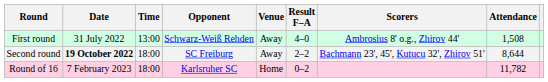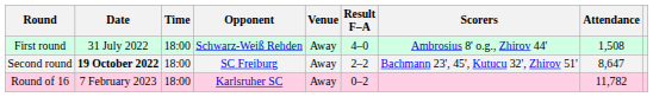 <table class="wikitable sortable" style="text-align:center">
 <tr>
 <th>Round</th>
 <th>Date</th>
 <th>Time</th>
 <th>Opponent</th>
 <th>Venue</th>
 <th>Result<br>F–A</th>
 <th class="unsortable">Scorers</th>
 <th>Attendance</th>
 <th class="unsortable"></th>
 </tr>
 <tr bgcolor="#d0ffe3">
 <td>First round</td>
 <td>31 July 2022</td>
-<td>13:00</td>
+<td>18:00</td>
 <td><a href='#'>Schwarz-Weiß Rehden</a></td>
 <td>Away</td>
 <td>4–0</td>
 <td><a href='#'>Ambrosius</a> 8' o.g., <a href='#'>Zhirov</a> 44'</td>
 <td>1,508</td>
 <td></td>
 </tr>
 <tr bgcolor="#f3f3f3">
 <td>Second round</td>
 <td><strong>19 October 2022</strong></td>
 <td>18:00</td>
 <td><a href='#'>SC Freiburg</a></td>
 <td>Away</td>
 <td>2–2 <br></td>
 <td><a href='#'>Bachmann</a> 23', 45', <a href='#'>Kutucu</a> 32', <a href='#'>Zhirov</a> 51'</td>
-<td>8,644</td>
+<td>8,647</td>
 <td></td>
 </tr>
 <tr bgcolor="#ffd0e3">
 <td>Round of 16</td>
 <td>7 February 2023</td>
 <td>18:00</td>
 <td><a href='#'>Karlsruher SC</a></td>
-<td>Home</td>
+<td>Away</td>
 <td>0–2</td>
 <td></td>
 <td>11,782</td>
 <td></td>
 </tr>
 </table>
